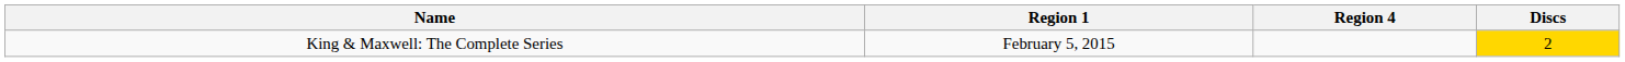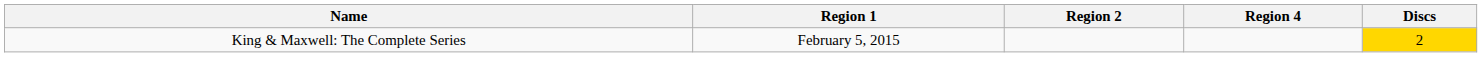 <table class="wikitable" style="width:100%;">
 <tr>
 <th>Name</th>
 <th>Region 1</th>
+<th>Region 2</th>
 <th>Region 4</th>
 <th>Discs</th>
 </tr>
 <tr style="text-align:center;">
 <td>King & Maxwell: The Complete Series</td>
 <td>February 5, 2015</td>
 <td></td>
+<td></td>
 <td style="background: gold;">2</td>
 </tr>
 </table>
